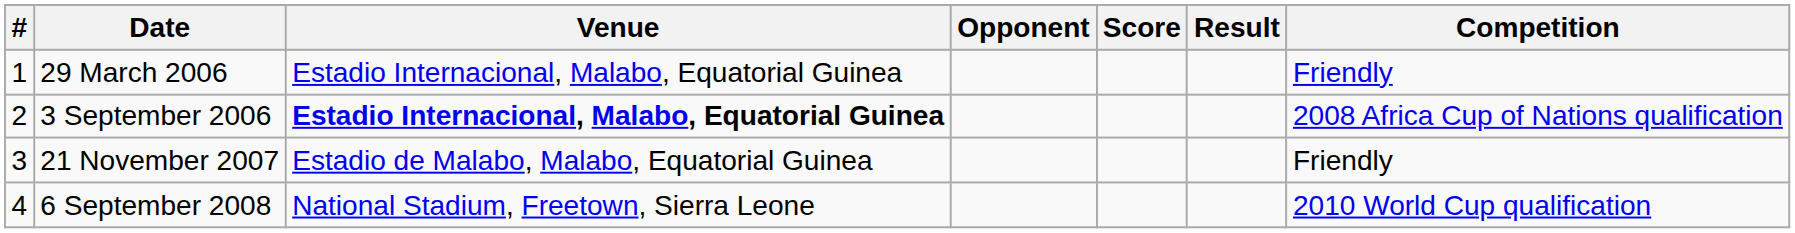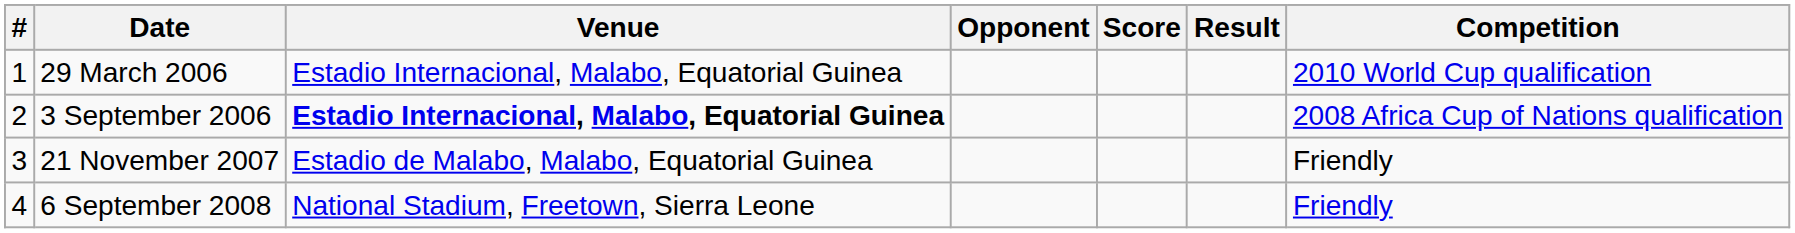 <table class="wikitable" style="font-size:90%; text-align: left;">
 <tr bgcolor="#CCCCCC" align="center">
 <th>#</th>
 <th>Date</th>
 <th>Venue</th>
 <th>Opponent</th>
 <th>Score</th>
 <th>Result</th>
 <th>Competition</th>
 </tr>
 <tr>
 <td>1</td>
 <td>29 March 2006</td>
 <td><a href='#'>Estadio Internacional</a>, <a href='#'>Malabo</a>, Equatorial Guinea</td>
 <td></td>
 <td></td>
 <td></td>
-<td><a href='#'>Friendly</a></td>
+<td><a href='#'>2010 World Cup qualification</a></td>
 </tr>
 <tr>
 <td>2</td>
 <td>3 September 2006</td>
 <td><strong><a href='#'>Estadio Internacional</a>, <a href='#'>Malabo</a>, Equatorial Guinea</strong></td>
 <td></td>
 <td></td>
 <td></td>
 <td><a href='#'>2008 Africa Cup of Nations qualification</a></td>
 </tr>
 <tr>
 <td>3</td>
 <td>21 November 2007</td>
 <td><a href='#'>Estadio de Malabo</a>, <a href='#'>Malabo</a>, Equatorial Guinea</td>
 <td></td>
 <td></td>
 <td></td>
 <td>Friendly</td>
 </tr>
 <tr>
 <td>4</td>
 <td>6 September 2008</td>
 <td><a href='#'>National Stadium</a>, <a href='#'>Freetown</a>, Sierra Leone</td>
 <td></td>
 <td></td>
 <td></td>
-<td><a href='#'>2010 World Cup qualification</a></td>
+<td><a href='#'>Friendly</a></td>
 </tr>
 </table>
